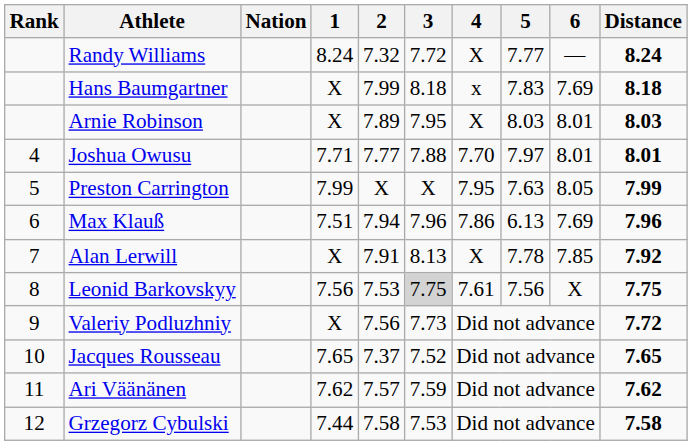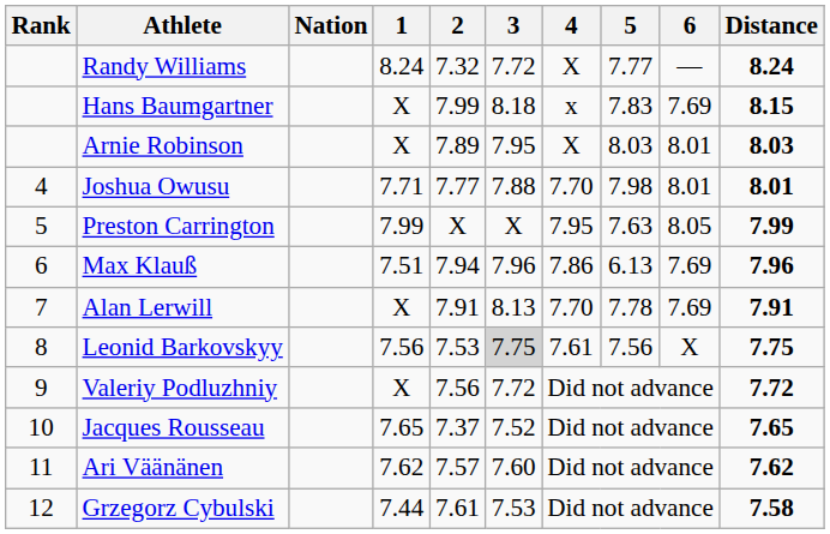 <table class="wikitable sortable" style="text-align:center">
 <tr>
 <th>Rank</th>
 <th>Athlete</th>
 <th>Nation</th>
 <th>1</th>
 <th>2</th>
 <th>3</th>
 <th>4</th>
 <th>5</th>
 <th>6</th>
 <th>Distance</th>
 </tr>
 <tr>
 <td></td>
 <td align=left><a href='#'>Randy Williams</a></td>
 <td align=left></td>
 <td>8.24</td>
 <td>7.32</td>
 <td>7.72</td>
 <td data-sort-value=1.00>X</td>
 <td>7.77</td>
 <td data-sort-value=1.00>—</td>
 <td><strong>8.24</strong></td>
 </tr>
 <tr>
 <td></td>
 <td align=left><a href='#'>Hans Baumgartner</a></td>
 <td align=left></td>
 <td data-sort-value=1.00>X</td>
 <td>7.99</td>
 <td>8.18</td>
 <td>x</td>
 <td>7.83</td>
 <td>7.69</td>
-<td><strong>8.18</strong></td>
+<td><strong>8.15</strong></td>
 </tr>
 <tr>
 <td></td>
 <td align=left><a href='#'>Arnie Robinson</a></td>
 <td align=left></td>
 <td data-sort-value=1.00>X</td>
 <td>7.89</td>
 <td>7.95</td>
 <td data-sort-value=1.00>X</td>
 <td>8.03</td>
 <td>8.01</td>
 <td><strong>8.03</strong></td>
 </tr>
 <tr>
 <td>4</td>
 <td align=left><a href='#'>Joshua Owusu</a></td>
 <td align=left></td>
 <td>7.71</td>
 <td>7.77</td>
 <td>7.88</td>
 <td>7.70</td>
-<td>7.97</td>
+<td>7.98</td>
 <td>8.01</td>
 <td><strong>8.01</strong></td>
 </tr>
 <tr>
 <td>5</td>
 <td align=left><a href='#'>Preston Carrington</a></td>
 <td align=left></td>
 <td>7.99</td>
 <td data-sort-value=1.00>X</td>
 <td data-sort-value=1.00>X</td>
 <td>7.95</td>
 <td>7.63</td>
 <td>8.05</td>
 <td><strong>7.99</strong></td>
 </tr>
 <tr>
 <td>6</td>
 <td align=left><a href='#'>Max Klauß</a></td>
 <td align=left></td>
 <td>7.51</td>
 <td>7.94</td>
 <td>7.96</td>
 <td>7.86</td>
 <td>6.13</td>
 <td>7.69</td>
 <td><strong>7.96</strong></td>
 </tr>
 <tr>
 <td>7</td>
 <td align=left><a href='#'>Alan Lerwill</a></td>
 <td align=left></td>
 <td data-sort-value=1.00>X</td>
 <td>7.91</td>
 <td>8.13</td>
-<td data-sort-value=1.00>X</td>
+<td>7.70</td>
 <td>7.78</td>
-<td>7.85</td>
-<td><strong>7.92</strong></td>
+<td>7.69</td>
+<td><strong>7.91</strong></td>
 </tr>
 <tr>
 <td>8</td>
 <td align=left><a href='#'>Leonid Barkovskyy</a></td>
 <td align=left></td>
 <td>7.56</td>
 <td>7.53</td>
 <td style="background: lightgrey;">7.75</td>
 <td>7.61</td>
 <td>7.56</td>
 <td data-sort-value=1.00>X</td>
 <td><strong>7.75</strong></td>
 </tr>
 <tr>
 <td>9</td>
 <td align=left><a href='#'>Valeriy Podluzhniy</a></td>
 <td align=left></td>
 <td data-sort-value=1.00>X</td>
 <td>7.56</td>
-<td>7.73</td>
+<td>7.72</td>
 <td colspan=3 data-sort-value=0.00>Did not advance</td>
 <td><strong>7.72</strong></td>
 </tr>
 <tr>
 <td>10</td>
 <td align=left><a href='#'>Jacques Rousseau</a></td>
 <td align=left></td>
 <td>7.65</td>
 <td>7.37</td>
 <td>7.52</td>
 <td colspan=3 data-sort-value=0.00>Did not advance</td>
 <td><strong>7.65</strong></td>
 </tr>
 <tr>
 <td>11</td>
 <td align=left><a href='#'>Ari Väänänen</a></td>
 <td align=left></td>
 <td>7.62</td>
 <td>7.57</td>
-<td>7.59</td>
+<td>7.60</td>
 <td colspan=3 data-sort-value=0.00>Did not advance</td>
 <td><strong>7.62</strong></td>
 </tr>
 <tr>
 <td>12</td>
 <td align=left><a href='#'>Grzegorz Cybulski</a></td>
 <td align=left></td>
 <td>7.44</td>
-<td>7.58</td>
+<td>7.61</td>
 <td>7.53</td>
 <td colspan=3 data-sort-value=0.00>Did not advance</td>
 <td><strong>7.58</strong></td>
 </tr>
 </table>
